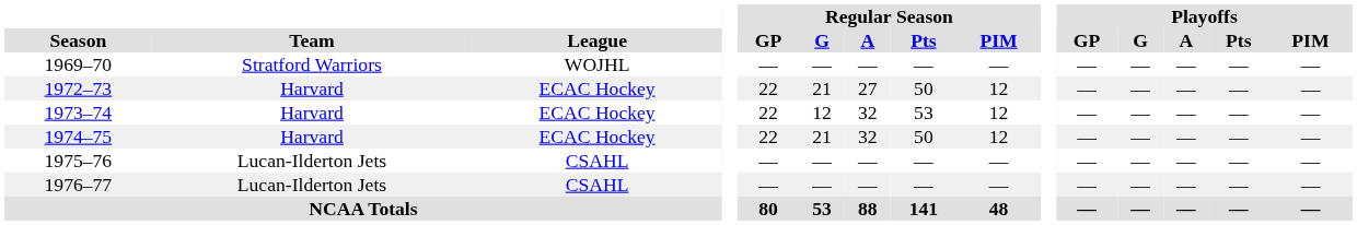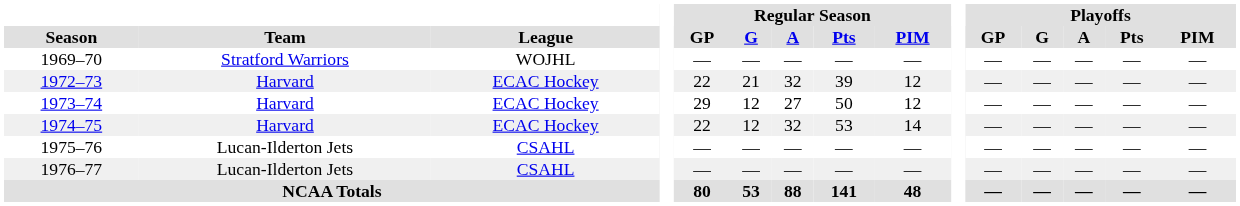 <table border="0" cellpadding="1" cellspacing="0" style="text-align:center; width:70em">
 <tr bgcolor="#e0e0e0">
 <th colspan="3"  bgcolor="#ffffff"> </th>
 <th rowspan="99" bgcolor="#ffffff"> </th>
 <th colspan="5">Regular Season</th>
 <th rowspan="99" bgcolor="#ffffff"> </th>
 <th colspan="5">Playoffs</th>
 </tr>
 <tr bgcolor="#e0e0e0">
 <th>Season</th>
 <th>Team</th>
 <th>League</th>
 <th>GP</th>
 <th><a href='#'>G</a></th>
 <th><a href='#'>A</a></th>
 <th><a href='#'>Pts</a></th>
 <th><a href='#'>PIM</a></th>
 <th>GP</th>
 <th>G</th>
 <th>A</th>
 <th>Pts</th>
 <th>PIM</th>
 </tr>
 <tr>
 <td>1969–70</td>
 <td><a href='#'>Stratford Warriors</a></td>
 <td>WOJHL</td>
 <td>—</td>
 <td>—</td>
 <td>—</td>
 <td>—</td>
 <td>—</td>
 <td>—</td>
 <td>—</td>
 <td>—</td>
 <td>—</td>
 <td>—</td>
 </tr>
 <tr bgcolor=f0f0f0>
 <td><a href='#'>1972–73</a></td>
 <td><a href='#'>Harvard</a></td>
 <td><a href='#'>ECAC Hockey</a></td>
 <td>22</td>
 <td>21</td>
-<td>27</td>
-<td>50</td>
+<td>32</td>
+<td>39</td>
 <td>12</td>
 <td>—</td>
 <td>—</td>
 <td>—</td>
 <td>—</td>
 <td>—</td>
 </tr>
 <tr>
 <td><a href='#'>1973–74</a></td>
 <td><a href='#'>Harvard</a></td>
 <td><a href='#'>ECAC Hockey</a></td>
-<td>22</td>
+<td>29</td>
 <td>12</td>
-<td>32</td>
-<td>53</td>
+<td>27</td>
+<td>50</td>
 <td>12</td>
 <td>—</td>
 <td>—</td>
 <td>—</td>
 <td>—</td>
 <td>—</td>
 </tr>
 <tr bgcolor=f0f0f0>
 <td><a href='#'>1974–75</a></td>
 <td><a href='#'>Harvard</a></td>
 <td><a href='#'>ECAC Hockey</a></td>
 <td>22</td>
-<td>21</td>
+<td>12</td>
 <td>32</td>
-<td>50</td>
-<td>12</td>
+<td>53</td>
+<td>14</td>
 <td>—</td>
 <td>—</td>
 <td>—</td>
 <td>—</td>
 <td>—</td>
 </tr>
 <tr>
 <td>1975–76</td>
 <td>Lucan-Ilderton Jets</td>
 <td><a href='#'>CSAHL</a></td>
 <td>—</td>
 <td>—</td>
 <td>—</td>
 <td>—</td>
 <td>—</td>
 <td>—</td>
 <td>—</td>
 <td>—</td>
 <td>—</td>
 <td>—</td>
 </tr>
 <tr bgcolor=f0f0f0>
 <td>1976–77</td>
 <td>Lucan-Ilderton Jets</td>
 <td><a href='#'>CSAHL</a></td>
 <td>—</td>
 <td>—</td>
 <td>—</td>
 <td>—</td>
 <td>—</td>
 <td>—</td>
 <td>—</td>
 <td>—</td>
 <td>—</td>
 <td>—</td>
 </tr>
 <tr bgcolor="#e0e0e0">
 <th colspan="3">NCAA Totals</th>
 <th>80</th>
 <th>53</th>
 <th>88</th>
 <th>141</th>
 <th>48</th>
 <th>—</th>
 <th>—</th>
 <th>—</th>
 <th>—</th>
 <th>—</th>
 </tr>
 </table>
